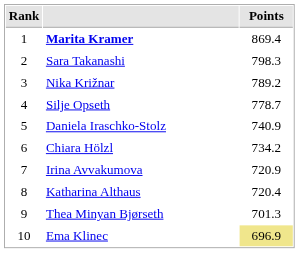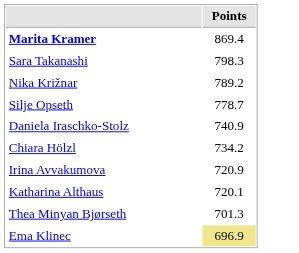 <table cellspacing="1" cellpadding="3" style="border:1px solid #AAAAAA;font-size:86%">
 <tr style="background-color: #E4E4E4;">
-<th style="border-bottom:1px solid #AAAAAA; width: 10px;">Rank</th>
 <th style="border-bottom:1px solid #AAAAAA; width: 200px;"></th>
 <th style="border-bottom:1px solid #AAAAAA; width: 50px;">Points</th>
 </tr>
 <tr>
-<td align=center>1</td>
 <td> <strong><a href='#'>Marita Kramer</a></strong></td>
 <td align=center>869.4</td>
 </tr>
 <tr>
-<td align=center>2</td>
 <td> <a href='#'>Sara Takanashi</a></td>
 <td align=center>798.3</td>
 </tr>
 <tr>
-<td align=center>3</td>
 <td> <a href='#'>Nika Križnar</a></td>
 <td align=center>789.2</td>
 </tr>
 <tr>
-<td align=center>4</td>
 <td> <a href='#'>Silje Opseth</a></td>
 <td align=center>778.7</td>
 </tr>
 <tr>
-<td align=center>5</td>
 <td> <a href='#'>Daniela Iraschko-Stolz</a></td>
 <td align=center>740.9</td>
 </tr>
 <tr>
-<td align=center>6</td>
 <td> <a href='#'>Chiara Hölzl</a></td>
 <td align=center>734.2</td>
 </tr>
 <tr>
-<td align=center>7</td>
 <td> <a href='#'>Irina Avvakumova</a></td>
 <td align=center>720.9</td>
 </tr>
 <tr>
-<td align=center>8</td>
 <td> <a href='#'>Katharina Althaus</a></td>
-<td align=center>720.4</td>
+<td align=center>720.1</td>
 </tr>
 <tr>
-<td align=center>9</td>
 <td> <a href='#'>Thea Minyan Bjørseth</a></td>
 <td align=center>701.3</td>
 </tr>
 <tr>
-<td align=center>10</td>
 <td> <a href='#'>Ema Klinec</a></td>
 <td align=center style="background: khaki;">696.9</td>
 </tr>
 </table>
